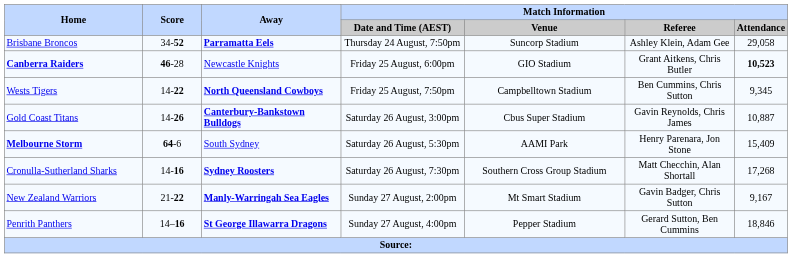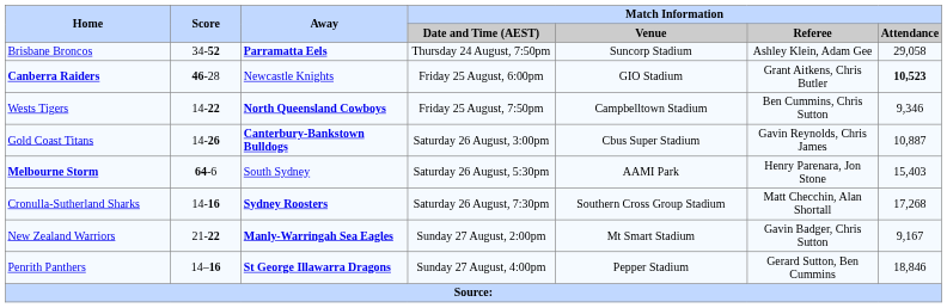 <table border=1 style="border-collapse:collapse;  text-align:center;" cellpadding=3 cellspacing=0 width=100%>
 <tr bgcolor=#C1D8FF>
 <th rowspan=2 width=19%>Home</th>
 <th rowspan=2 width=8%>Score</th>
 <th rowspan=2 width=19%>Away</th>
 <th colspan=6>Match Information</th>
 </tr>
 <tr bgcolor=#CCCCCC>
 <th width=17%>Date and Time (AEST)</th>
 <th width=22%>Venue</th>
 <th width=50%>Referee</th>
 <th width=7%>Attendance</th>
 </tr>
 <tr style="text-align:center; background:#f5faff;">
 <td align="left"> <a href='#'>Brisbane Broncos</a></td>
 <td>34-<strong>52</strong></td>
 <td align="left"> <strong><a href='#'>Parramatta Eels</a></strong></td>
 <td>Thursday 24 August, 7:50pm</td>
 <td>Suncorp Stadium</td>
 <td>Ashley Klein, Adam Gee</td>
 <td>29,058</td>
 </tr>
 <tr style="text-align:center; background:#f5faff;">
 <td align="left"> <strong><a href='#'>Canberra Raiders</a></strong></td>
 <td><strong>46</strong>-28</td>
 <td align="left"> <a href='#'>Newcastle Knights</a></td>
 <td>Friday 25 August, 6:00pm</td>
 <td>GIO Stadium</td>
 <td>Grant Aitkens, Chris Butler</td>
 <td><strong>10,523</strong></td>
 </tr>
 <tr style="text-align:center; background:#f5faff;">
 <td align="left"> <a href='#'>Wests Tigers</a></td>
 <td>14-<strong>22</strong></td>
 <td align="left"> <strong><a href='#'>North Queensland Cowboys</a></strong></td>
 <td>Friday 25 August, 7:50pm</td>
 <td>Campbelltown Stadium</td>
 <td>Ben Cummins, Chris Sutton</td>
-<td>9,345</td>
+<td>9,346</td>
 </tr>
 <tr style="text-align:center; background:#f5faff;">
 <td align="left"> <a href='#'>Gold Coast Titans</a></td>
 <td>14-<strong>26</strong></td>
 <td align="left"> <strong><a href='#'>Canterbury-Bankstown Bulldogs</a></strong></td>
 <td>Saturday 26 August, 3:00pm</td>
 <td>Cbus Super Stadium</td>
 <td>Gavin Reynolds, Chris James</td>
 <td>10,887</td>
 </tr>
 <tr style="text-align:center; background:#f5faff;">
 <td align="left"> <strong><a href='#'>Melbourne Storm</a></strong></td>
 <td><strong>64</strong>-6</td>
 <td align="left"> <a href='#'>South Sydney</a></td>
 <td>Saturday 26 August, 5:30pm</td>
 <td>AAMI Park</td>
 <td>Henry Parenara, Jon Stone</td>
-<td>15,409</td>
+<td>15,403</td>
 </tr>
 <tr style="text-align:center; background:#f5faff;">
 <td align="left"> <a href='#'>Cronulla-Sutherland Sharks</a></td>
 <td>14-<strong>16</strong></td>
 <td align="left"> <strong><a href='#'>Sydney Roosters</a></strong></td>
 <td>Saturday 26 August, 7:30pm</td>
 <td>Southern Cross Group Stadium</td>
 <td>Matt Checchin, Alan Shortall</td>
 <td>17,268</td>
 </tr>
 <tr style="text-align:center; background:#f5faff;">
 <td align="left"> <a href='#'>New Zealand Warriors</a></td>
 <td>21-<strong>22</strong></td>
 <td align="left"> <strong><a href='#'>Manly-Warringah Sea Eagles</a></strong></td>
 <td>Sunday 27 August, 2:00pm</td>
 <td>Mt Smart Stadium</td>
 <td>Gavin Badger, Chris Sutton</td>
 <td>9,167</td>
 </tr>
 <tr style="text-align:center; background:#f5faff;">
 <td align="left"> <a href='#'>Penrith Panthers</a></td>
 <td>14–<strong>16</strong></td>
 <td align="left"> <strong><a href='#'>St George Illawarra Dragons</a></strong></td>
 <td>Sunday 27 August, 4:00pm</td>
 <td>Pepper Stadium</td>
 <td>Gerard Sutton, Ben Cummins</td>
 <td>18,846</td>
 </tr>
 <tr style="background:#c1d8ff;">
 <th colspan=7>Source:</th>
 </tr>
 </table>
